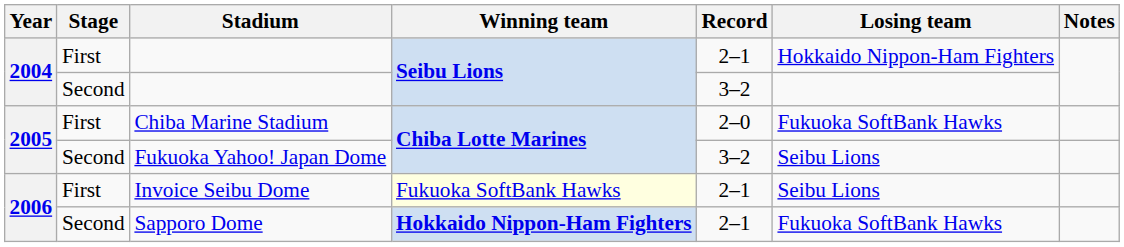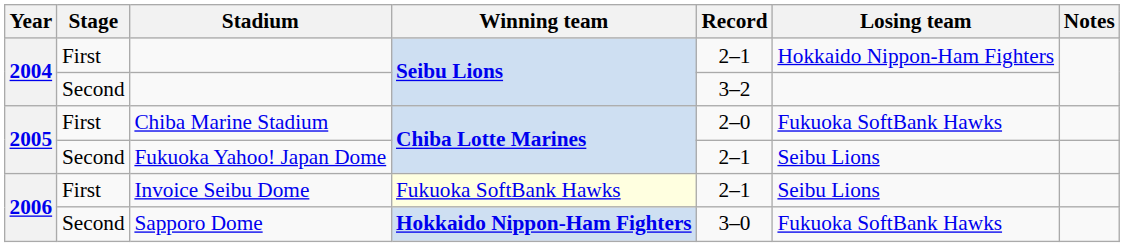 <table class="wikitable plainrowheaders">
 <tr>
 <th scope="col">Year</th>
 <th scope="col">Stage</th>
 <th scope="col">Stadium</th>
 <th scope="col">Winning team</th>
 <th scope="col">Record</th>
 <th scope="col">Losing team</th>
 <th scope="col" class="unsortable">Notes</th>
 </tr>
 <tr>
 <th scope="row" rowspan=2 style="text-align: center;"><a href='#'>2004</a></th>
 <td>First</td>
 <td></td>
 <td rowspan=2 style="background-color:#cedff2"><strong><a href='#'>Seibu Lions</a></strong></td>
 <td style="text-align: center;">2–1</td>
 <td><a href='#'>Hokkaido Nippon-Ham Fighters</a></td>
 <td rowspan=2 style="text-align: center;"></td>
 </tr>
 <tr>
 <td>Second</td>
 <td></td>
 <td style="text-align: center;">3–2</td>
 <td></td>
 </tr>
 <tr>
 <th scope="row" rowspan=2 style="text-align: center;"><a href='#'>2005</a></th>
 <td>First</td>
 <td><a href='#'>Chiba Marine Stadium</a></td>
 <td rowspan=2 style="background-color:#cedff2"><strong><a href='#'>Chiba Lotte Marines</a></strong></td>
 <td style="text-align: center;">2–0</td>
 <td><a href='#'>Fukuoka SoftBank Hawks</a></td>
 <td style="text-align: center;"></td>
 </tr>
 <tr>
 <td>Second</td>
 <td><a href='#'>Fukuoka Yahoo! Japan Dome</a></td>
-<td style="text-align: center;">3–2</td>
+<td style="text-align: center;">2–1</td>
 <td><a href='#'>Seibu Lions</a></td>
 <td style="text-align: center;"></td>
 </tr>
 <tr>
 <th scope="row" rowspan=2 style="text-align: center;"><a href='#'>2006</a></th>
 <td>First</td>
 <td><a href='#'>Invoice Seibu Dome</a></td>
 <td style="background: lightyellow;"><a href='#'>Fukuoka SoftBank Hawks</a></td>
 <td style="text-align: center;">2–1</td>
 <td><a href='#'>Seibu Lions</a></td>
 <td style="text-align: center;"></td>
 </tr>
 <tr>
 <td>Second</td>
 <td><a href='#'>Sapporo Dome</a></td>
 <td style="background-color:#cedff2"><strong><a href='#'>Hokkaido Nippon-Ham Fighters</a></strong></td>
-<td style="text-align: center;">2–1</td>
+<td style="text-align: center;">3–0</td>
 <td><a href='#'>Fukuoka SoftBank Hawks</a></td>
 <td style="text-align: center;"></td>
 </tr>
 </table>
